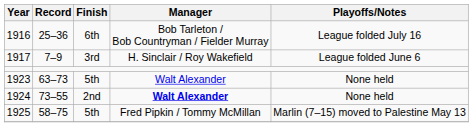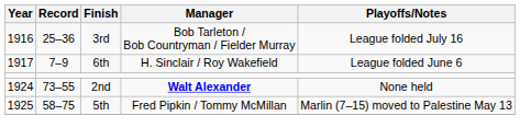 <table class="wikitable" style="text-align:center">
 <tr>
 <th>Year</th>
 <th>Record</th>
 <th>Finish</th>
 <th>Manager</th>
 <th>Playoffs/Notes</th>
 </tr>
 <tr>
 <td>1916</td>
 <td>25–36</td>
-<td>6th</td>
+<td>3rd</td>
 <td>Bob Tarleton /<br> Bob Countryman / Fielder Murray</td>
 <td>League folded July 16</td>
 </tr>
 <tr>
 <td>1917</td>
 <td>7–9</td>
-<td>3rd</td>
+<td>6th</td>
 <td>H. Sinclair / Roy Wakefield</td>
 <td>League folded June 6</td>
 </tr>
 <tr>
 <td></td>
-</tr>
-<tr>
-<td>1923</td>
-<td>63–73</td>
-<td>5th</td>
-<td><a href='#'>Walt Alexander</a></td>
-<td>None held</td>
 </tr>
 <tr>
 <td>1924</td>
 <td>73–55</td>
 <td>2nd</td>
 <td><strong><a href='#'>Walt Alexander</a></strong></td>
 <td>None held</td>
 </tr>
 <tr>
 <td>1925</td>
 <td>58–75</td>
 <td>5th</td>
 <td>Fred Pipkin / Tommy McMillan</td>
 <td>Marlin (7–15) moved to Palestine  May 13</td>
 </tr>
 <tr>
 </tr>
 </table>
